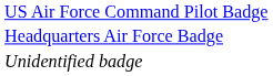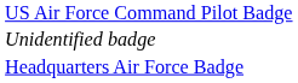 <table>
 <tr>
 <td></td>
 <td><a href='#'>US Air Force Command Pilot Badge</a></td>
 </tr>
 <tr>
 <td></td>
-<td><a href='#'>Headquarters Air Force Badge</a></td>
+<td><em>Unidentified badge</em></td>
 </tr>
 <tr>
 <td></td>
-<td><em>Unidentified badge</em></td>
+<td><a href='#'>Headquarters Air Force Badge</a></td>
 </tr>
 </table>
